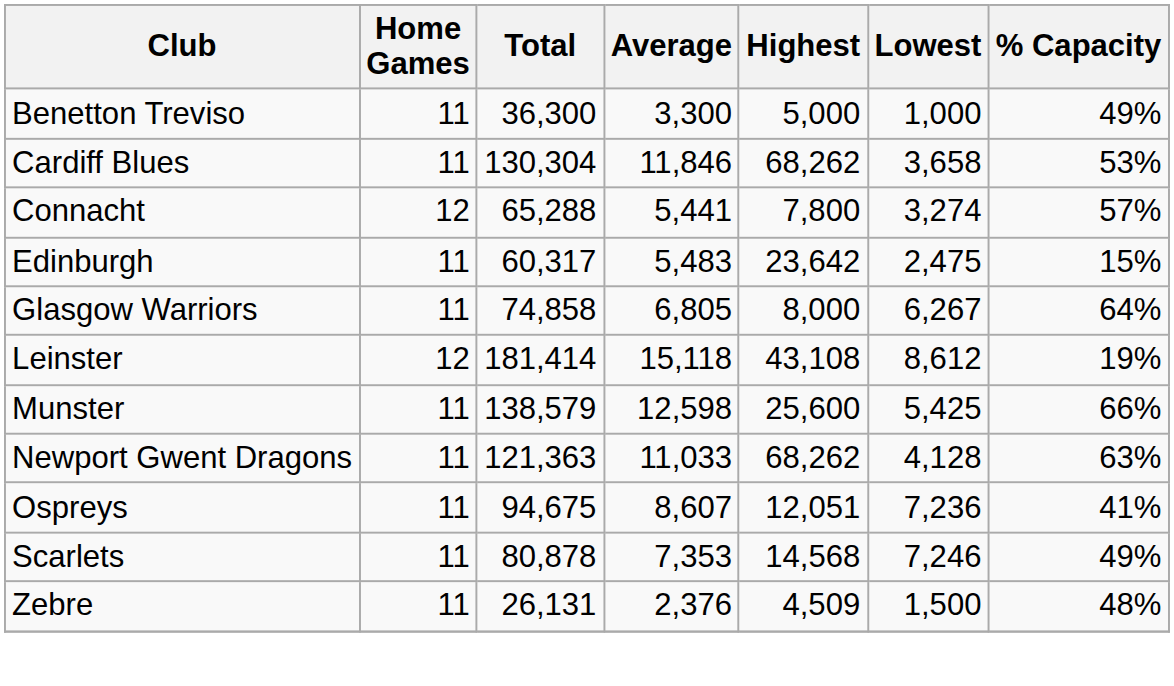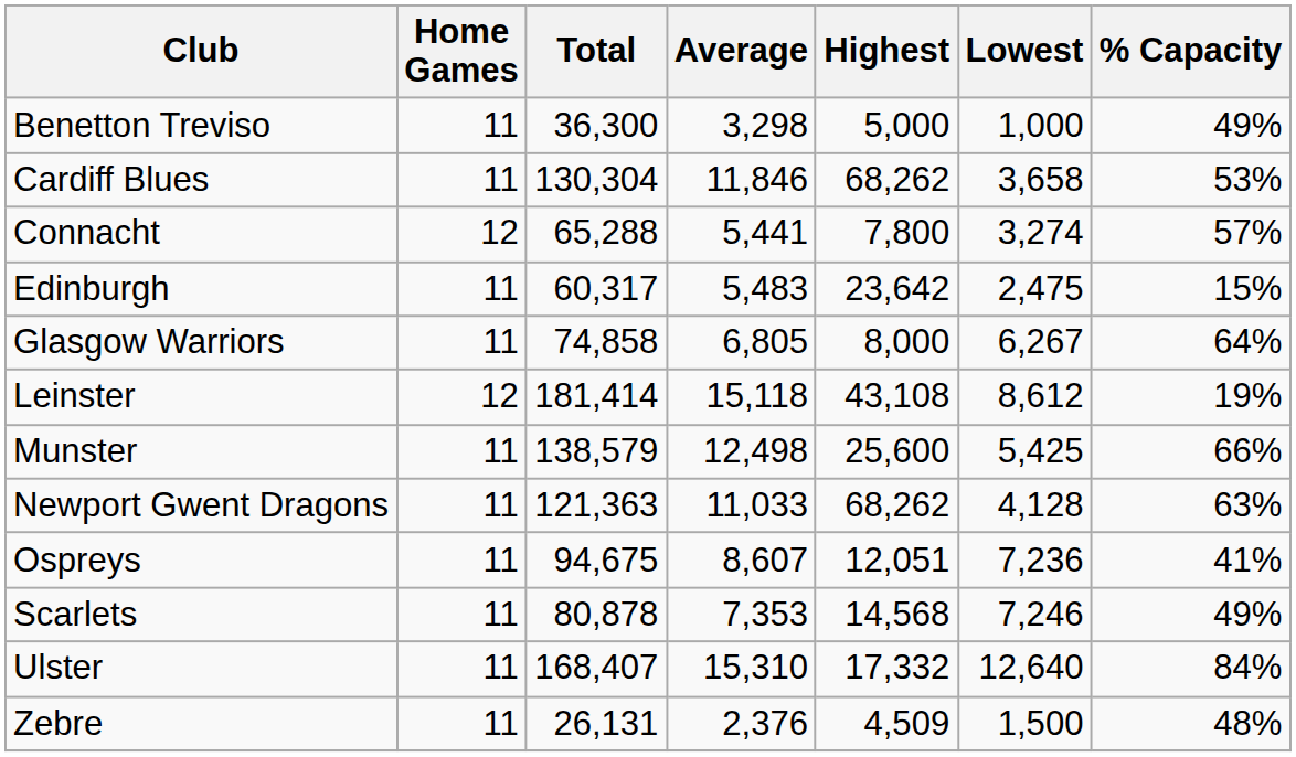 <table class="wikitable sortable" style="text-align:right">
 <tr>
 <th>Club</th>
 <th>Home<br>Games</th>
 <th>Total</th>
 <th>Average</th>
 <th>Highest</th>
 <th>Lowest</th>
 <th>% Capacity</th>
 </tr>
 <tr>
 <td style="text-align:left"> Benetton Treviso</td>
 <td>11</td>
 <td>36,300</td>
-<td>3,300</td>
+<td>3,298</td>
 <td>5,000</td>
 <td>1,000</td>
 <td>49%</td>
 </tr>
 <tr>
 <td style="text-align:left"> Cardiff Blues</td>
 <td>11</td>
 <td>130,304</td>
 <td>11,846</td>
 <td>68,262</td>
 <td>3,658</td>
 <td>53%</td>
 </tr>
 <tr>
 <td style="text-align:left"> Connacht</td>
 <td>12</td>
 <td>65,288</td>
 <td>5,441</td>
 <td>7,800</td>
 <td>3,274</td>
 <td>57%</td>
 </tr>
 <tr>
 <td style="text-align:left"> Edinburgh</td>
 <td>11</td>
 <td>60,317</td>
 <td>5,483</td>
 <td>23,642</td>
 <td>2,475</td>
 <td>15%</td>
 </tr>
 <tr>
 <td style="text-align:left"> Glasgow Warriors</td>
 <td>11</td>
 <td>74,858</td>
 <td>6,805</td>
 <td>8,000</td>
 <td>6,267</td>
 <td>64%</td>
 </tr>
 <tr>
 <td style="text-align:left"> Leinster</td>
 <td>12</td>
 <td>181,414</td>
 <td>15,118</td>
 <td>43,108</td>
 <td>8,612</td>
 <td>19%</td>
 </tr>
 <tr>
 <td style="text-align:left"> Munster</td>
 <td>11</td>
 <td>138,579</td>
-<td>12,598</td>
+<td>12,498</td>
 <td>25,600</td>
 <td>5,425</td>
 <td>66%</td>
 </tr>
 <tr>
 <td style="text-align:left"> Newport Gwent Dragons</td>
 <td>11</td>
 <td>121,363</td>
 <td>11,033</td>
 <td>68,262</td>
 <td>4,128</td>
 <td>63%</td>
 </tr>
 <tr>
 <td style="text-align:left"> Ospreys</td>
 <td>11</td>
 <td>94,675</td>
 <td>8,607</td>
 <td>12,051</td>
 <td>7,236</td>
 <td>41%</td>
 </tr>
 <tr>
 <td style="text-align:left"> Scarlets</td>
 <td>11</td>
 <td>80,878</td>
 <td>7,353</td>
 <td>14,568</td>
 <td>7,246</td>
 <td>49%</td>
 </tr>
 <tr>
+<td style="text-align:left"> Ulster</td>
+<td>11</td>
+<td>168,407</td>
+<td>15,310</td>
+<td>17,332</td>
+<td>12,640</td>
+<td>84%</td>
+</tr>
+<tr>
 <td style="text-align:left"> Zebre</td>
 <td>11</td>
 <td>26,131</td>
 <td>2,376</td>
 <td>4,509</td>
 <td>1,500</td>
 <td>48%</td>
 </tr>
 <tr>
 </tr>
 </table>
